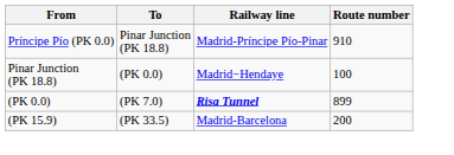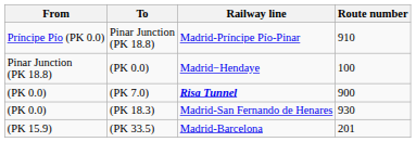 <table class="wikitable">
 <tr>
 <th>From</th>
 <th>To</th>
 <th>Railway line</th>
 <th>Route number</th>
 </tr>
 <tr>
 <td><a href='#'>Príncipe Pío</a> (PK 0.0)</td>
 <td>Pinar Junction <br>  (PK 18.8)</td>
 <td><a href='#'>Madrid-Príncipe Pío-Pinar</a></td>
 <td>910</td>
 </tr>
 <tr>
 <td>Pinar Junction <br>  (PK 18.8)</td>
 <td> (PK 0.0)</td>
 <td><a href='#'>Madrid−Hendaye</a></td>
 <td>100</td>
 </tr>
 <tr>
 <td> (PK 0.0)</td>
 <td> (PK 7.0)</td>
 <td><strong><em><a href='#'>Risa Tunnel</a></em></strong></td>
-<td>899</td>
+<td>900</td>
+</tr>
+<tr>
+<td> (PK 0.0)</td>
+<td> (PK 18.3)</td>
+<td><a href='#'>Madrid-San Fernando de Henares</a></td>
+<td>930</td>
 </tr>
 <tr>
 <td> (PK 15.9)</td>
 <td> (PK 33.5)</td>
 <td><a href='#'>Madrid-Barcelona</a></td>
-<td>200</td>
+<td>201</td>
 </tr>
 </table>
